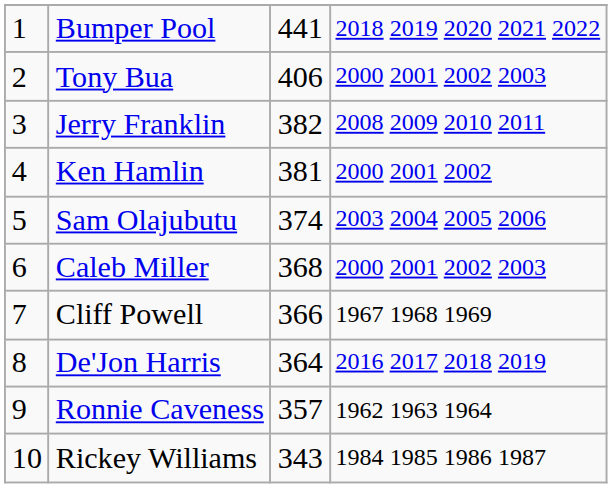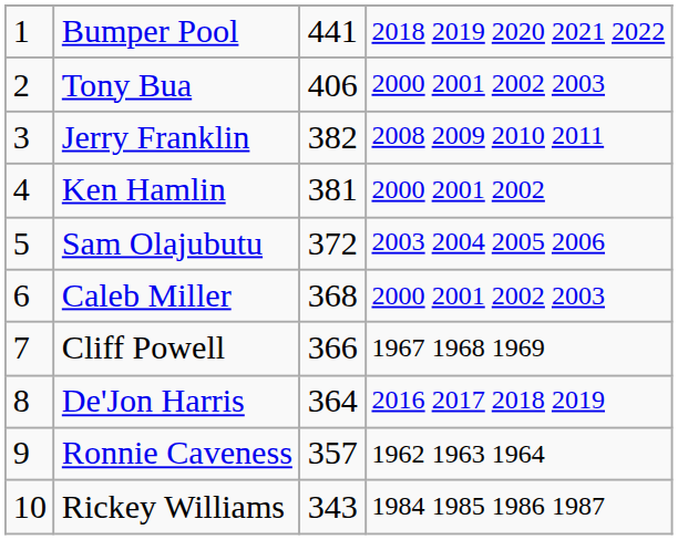 <table class="wikitable">
 <tr>
 </tr>
 <tr>
 <td>1</td>
 <td><a href='#'>Bumper Pool</a></td>
 <td>441</td>
 <td style="font-size:80%;"><a href='#'>2018</a> <a href='#'>2019</a> <a href='#'>2020</a> <a href='#'>2021</a> <a href='#'>2022</a></td>
 </tr>
 <tr>
 <td>2</td>
 <td><a href='#'>Tony Bua</a></td>
 <td>406</td>
 <td style="font-size:80%;"><a href='#'>2000</a> <a href='#'>2001</a> <a href='#'>2002</a> <a href='#'>2003</a></td>
 </tr>
 <tr>
 <td>3</td>
 <td><a href='#'>Jerry Franklin</a></td>
 <td>382</td>
 <td style="font-size:80%;"><a href='#'>2008</a> <a href='#'>2009</a> <a href='#'>2010</a> <a href='#'>2011</a></td>
 </tr>
 <tr>
 <td>4</td>
 <td><a href='#'>Ken Hamlin</a></td>
 <td>381</td>
 <td style="font-size:80%;"><a href='#'>2000</a> <a href='#'>2001</a> <a href='#'>2002</a></td>
 </tr>
 <tr>
 <td>5</td>
 <td><a href='#'>Sam Olajubutu</a></td>
-<td>374</td>
+<td>372</td>
 <td style="font-size:80%;"><a href='#'>2003</a> <a href='#'>2004</a> <a href='#'>2005</a> <a href='#'>2006</a></td>
 </tr>
 <tr>
 <td>6</td>
 <td><a href='#'>Caleb Miller</a></td>
 <td>368</td>
 <td style="font-size:80%;"><a href='#'>2000</a> <a href='#'>2001</a> <a href='#'>2002</a> <a href='#'>2003</a></td>
 </tr>
 <tr>
 <td>7</td>
 <td>Cliff Powell</td>
 <td>366</td>
 <td style="font-size:80%;">1967 1968 1969</td>
 </tr>
 <tr>
 <td>8</td>
 <td><a href='#'>De'Jon Harris</a></td>
 <td>364</td>
 <td style="font-size:80%;"><a href='#'>2016</a> <a href='#'>2017</a> <a href='#'>2018</a> <a href='#'>2019</a></td>
 </tr>
 <tr>
 <td>9</td>
 <td><a href='#'>Ronnie Caveness</a></td>
 <td>357</td>
 <td style="font-size:80%;">1962 1963 1964</td>
 </tr>
 <tr>
 <td>10</td>
 <td>Rickey Williams</td>
 <td>343</td>
 <td style="font-size:80%;">1984 1985 1986 1987</td>
 </tr>
 </table>
